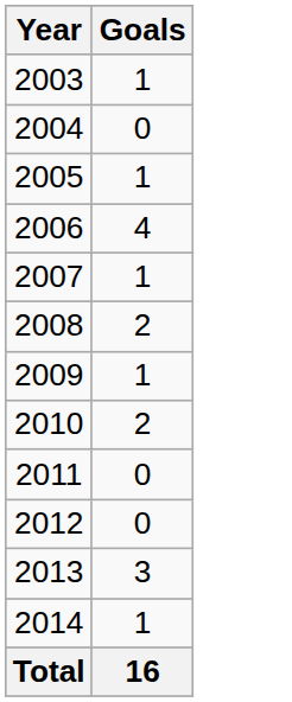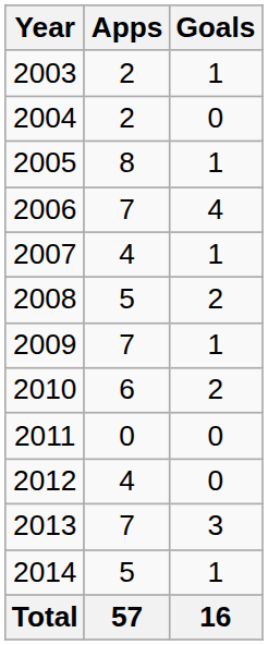 <table class="wikitable" style="text-align:center">
 <tr>
 <th>Year</th>
+<th>Apps</th>
 <th>Goals</th>
 </tr>
 <tr>
 <td>2003</td>
+<td>2</td>
 <td>1</td>
 </tr>
 <tr>
 <td>2004</td>
+<td>2</td>
 <td>0</td>
 </tr>
 <tr>
 <td>2005</td>
+<td>8</td>
 <td>1</td>
 </tr>
 <tr>
 <td>2006</td>
+<td>7</td>
 <td>4</td>
 </tr>
 <tr>
 <td>2007</td>
+<td>4</td>
 <td>1</td>
 </tr>
 <tr>
 <td>2008</td>
+<td>5</td>
 <td>2</td>
 </tr>
 <tr>
 <td>2009</td>
+<td>7</td>
 <td>1</td>
 </tr>
 <tr>
 <td>2010</td>
+<td>6</td>
 <td>2</td>
 </tr>
 <tr>
 <td>2011</td>
 <td>0</td>
+<td>0</td>
 </tr>
 <tr>
 <td>2012</td>
+<td>4</td>
 <td>0</td>
 </tr>
 <tr>
 <td>2013</td>
+<td>7</td>
 <td>3</td>
 </tr>
 <tr>
 <td>2014</td>
+<td>5</td>
 <td>1</td>
 </tr>
 <tr>
 <th>Total</th>
+<th>57</th>
 <th>16</th>
 </tr>
 </table>
